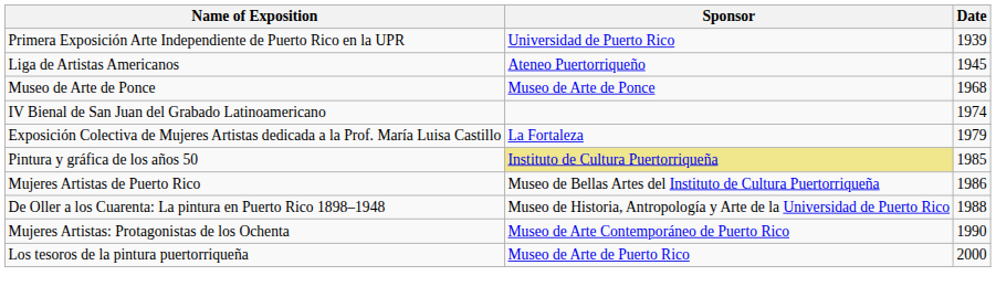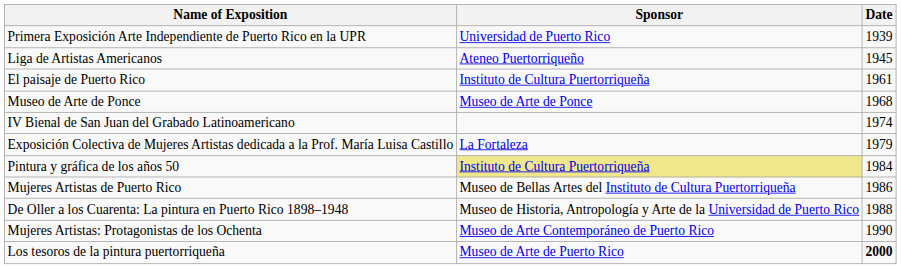 <table class="wikitable">
 <tr>
 <th>Name of Exposition</th>
 <th>Sponsor</th>
 <th>Date</th>
 </tr>
 <tr>
 <td>Primera Exposición Arte Independiente de Puerto Rico en la UPR</td>
 <td><a href='#'>Universidad de Puerto Rico</a></td>
 <td>1939</td>
 </tr>
 <tr>
 <td>Liga de Artistas Americanos</td>
 <td><a href='#'>Ateneo Puertorriqueño</a></td>
 <td>1945</td>
+</tr>
+<tr>
+<td>El paisaje de Puerto Rico</td>
+<td><a href='#'>Instituto de Cultura Puertorriqueña</a></td>
+<td>1961</td>
 </tr>
 <tr>
 <td>Museo de Arte de Ponce</td>
 <td><a href='#'>Museo de Arte de Ponce</a></td>
 <td>1968</td>
 </tr>
 <tr>
 <td>IV Bienal de San Juan del Grabado Latinoamericano</td>
 <td></td>
 <td>1974</td>
 </tr>
 <tr>
 <td>Exposición Colectiva de Mujeres Artistas dedicada a la Prof. María Luisa Castillo</td>
 <td><a href='#'>La Fortaleza</a></td>
 <td>1979</td>
 </tr>
 <tr>
 <td>Pintura y gráfica de los años 50</td>
 <td style="background: khaki;"><a href='#'>Instituto de Cultura Puertorriqueña</a></td>
-<td>1985</td>
+<td>1984</td>
 </tr>
 <tr>
 <td>Mujeres Artistas de Puerto Rico</td>
 <td>Museo de Bellas Artes del <a href='#'>Instituto de Cultura Puertorriqueña</a></td>
 <td>1986</td>
 </tr>
 <tr>
 <td>De Oller a los Cuarenta: La pintura en Puerto Rico 1898–1948</td>
 <td>Museo de Historia, Antropología y Arte de la <a href='#'>Universidad de Puerto Rico</a></td>
 <td>1988</td>
 </tr>
 <tr>
 <td>Mujeres Artistas: Protagonistas de los Ochenta</td>
 <td><a href='#'>Museo de Arte Contemporáneo de Puerto Rico</a></td>
 <td>1990</td>
 </tr>
 <tr>
 <td>Los tesoros de la pintura puertorriqueña</td>
 <td><a href='#'>Museo de Arte de Puerto Rico</a></td>
-<td>2000</td>
+<td><strong>2000</strong></td>
 </tr>
 </table>
